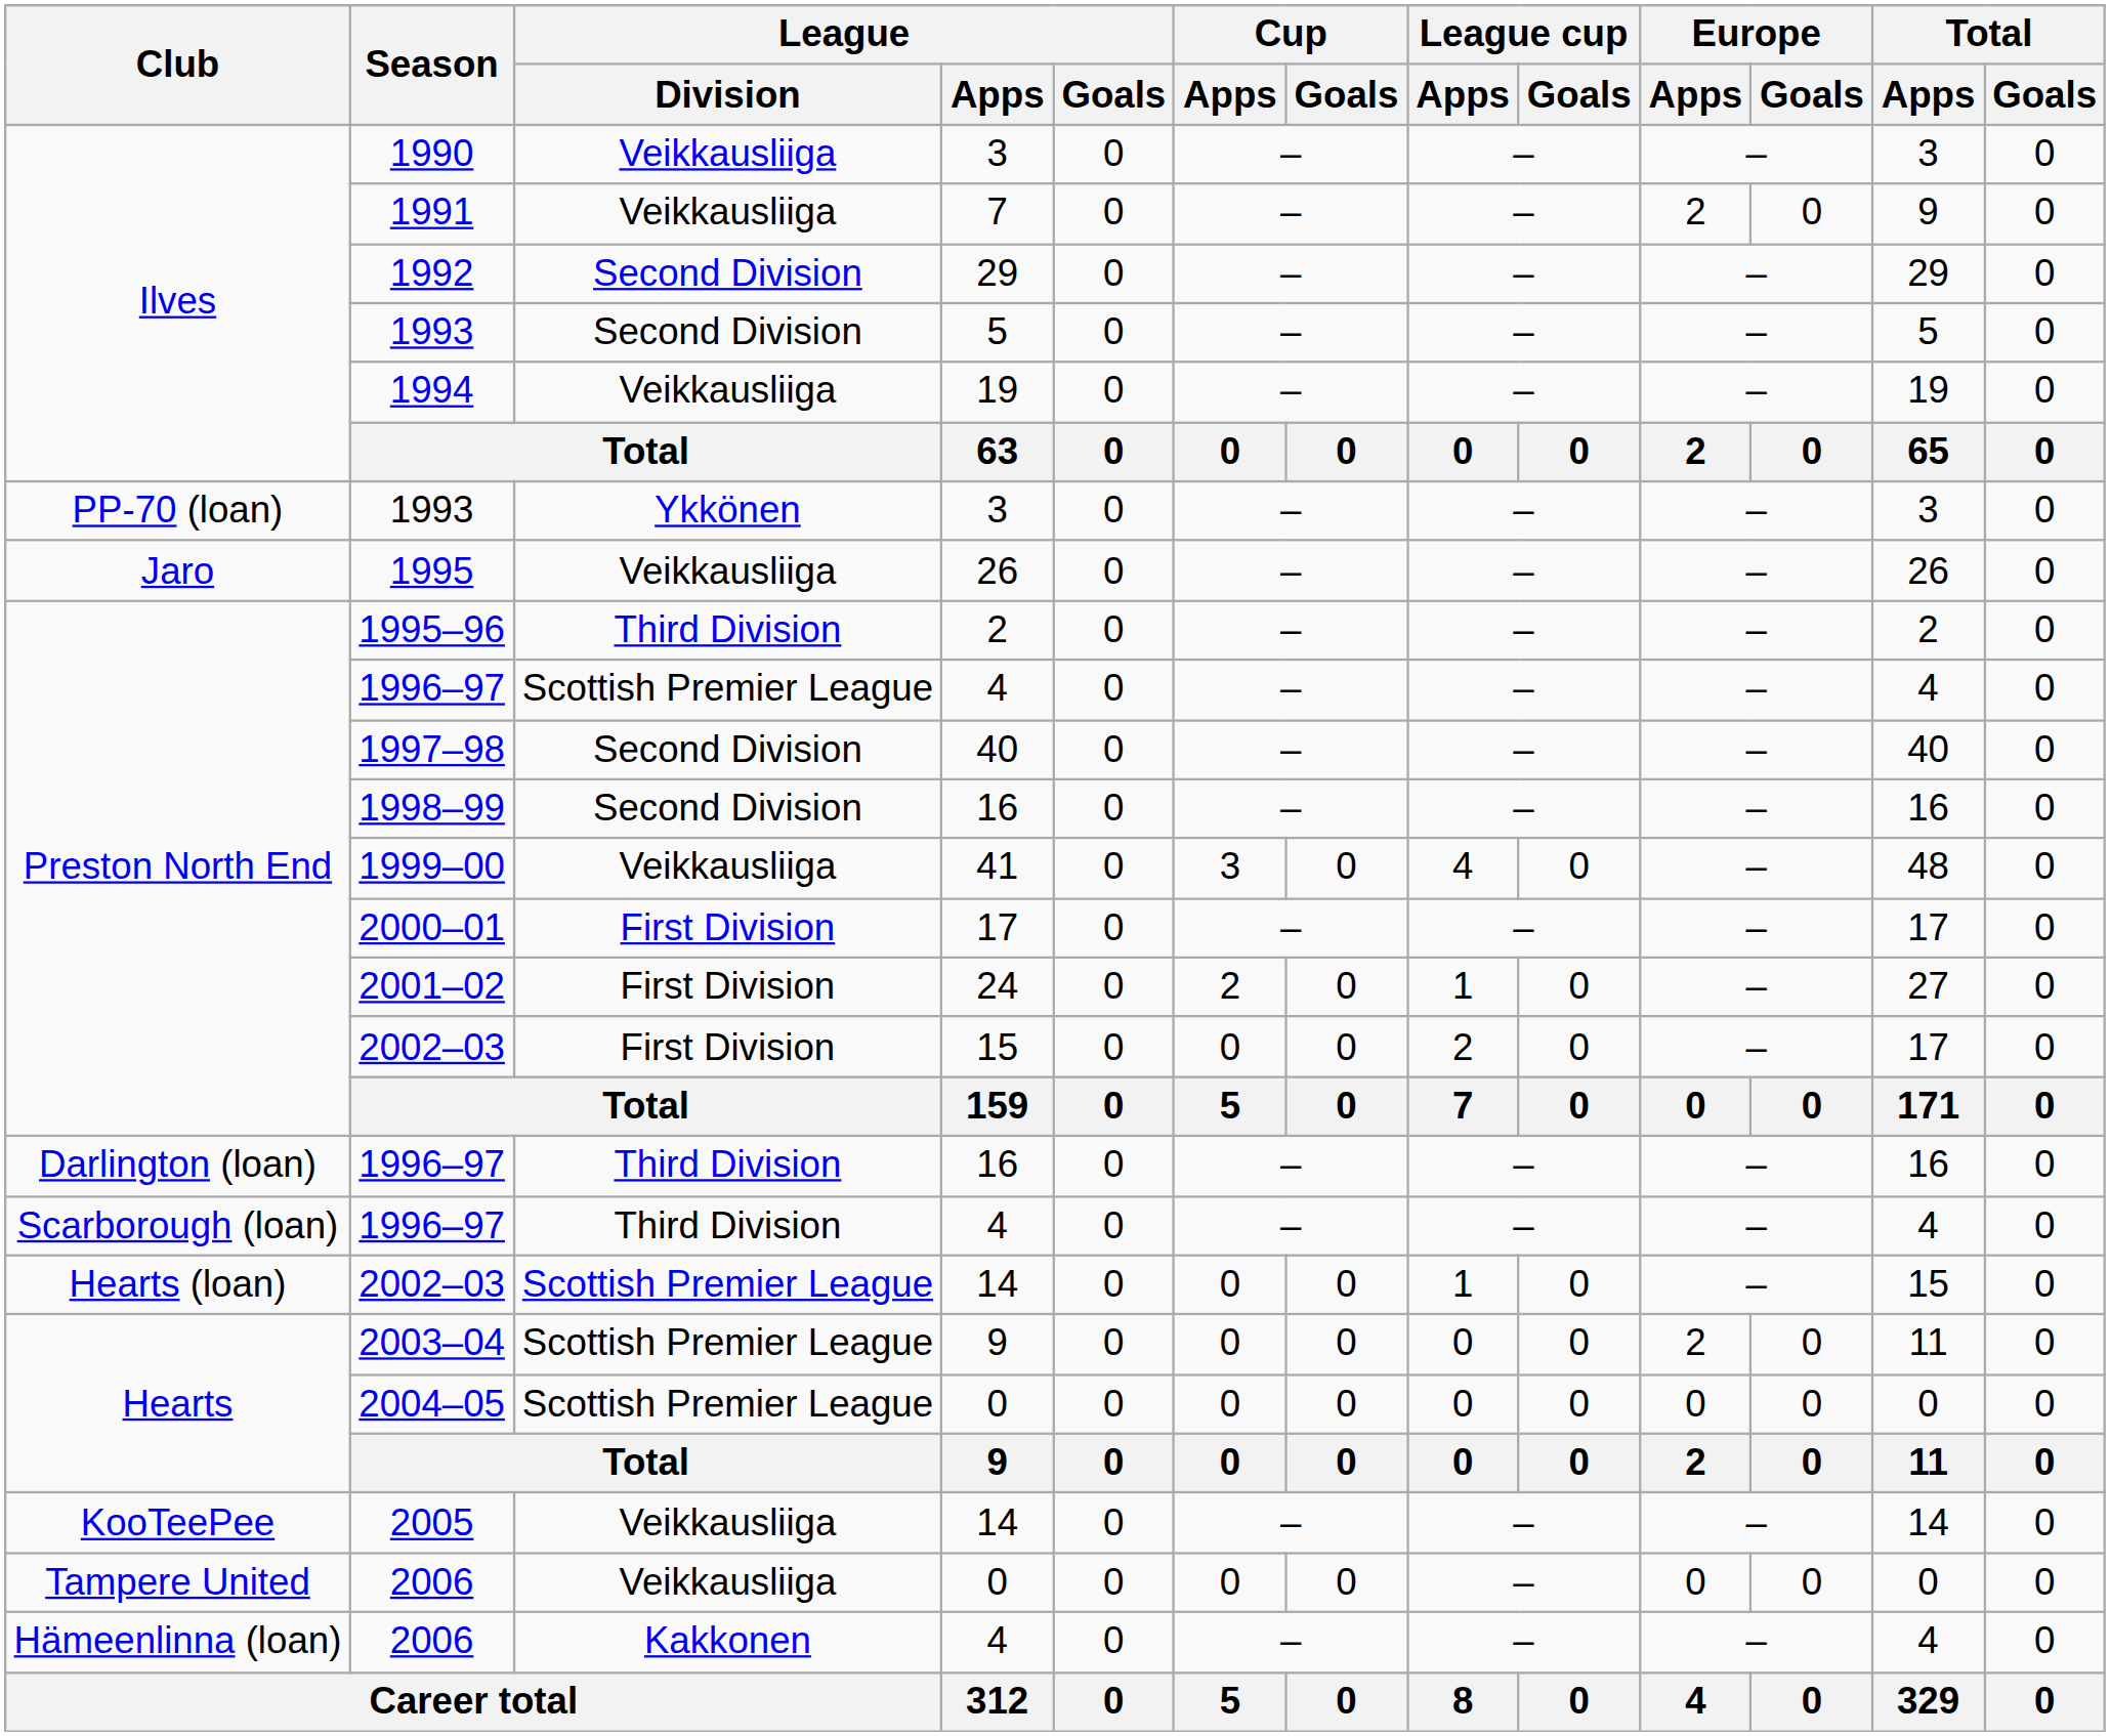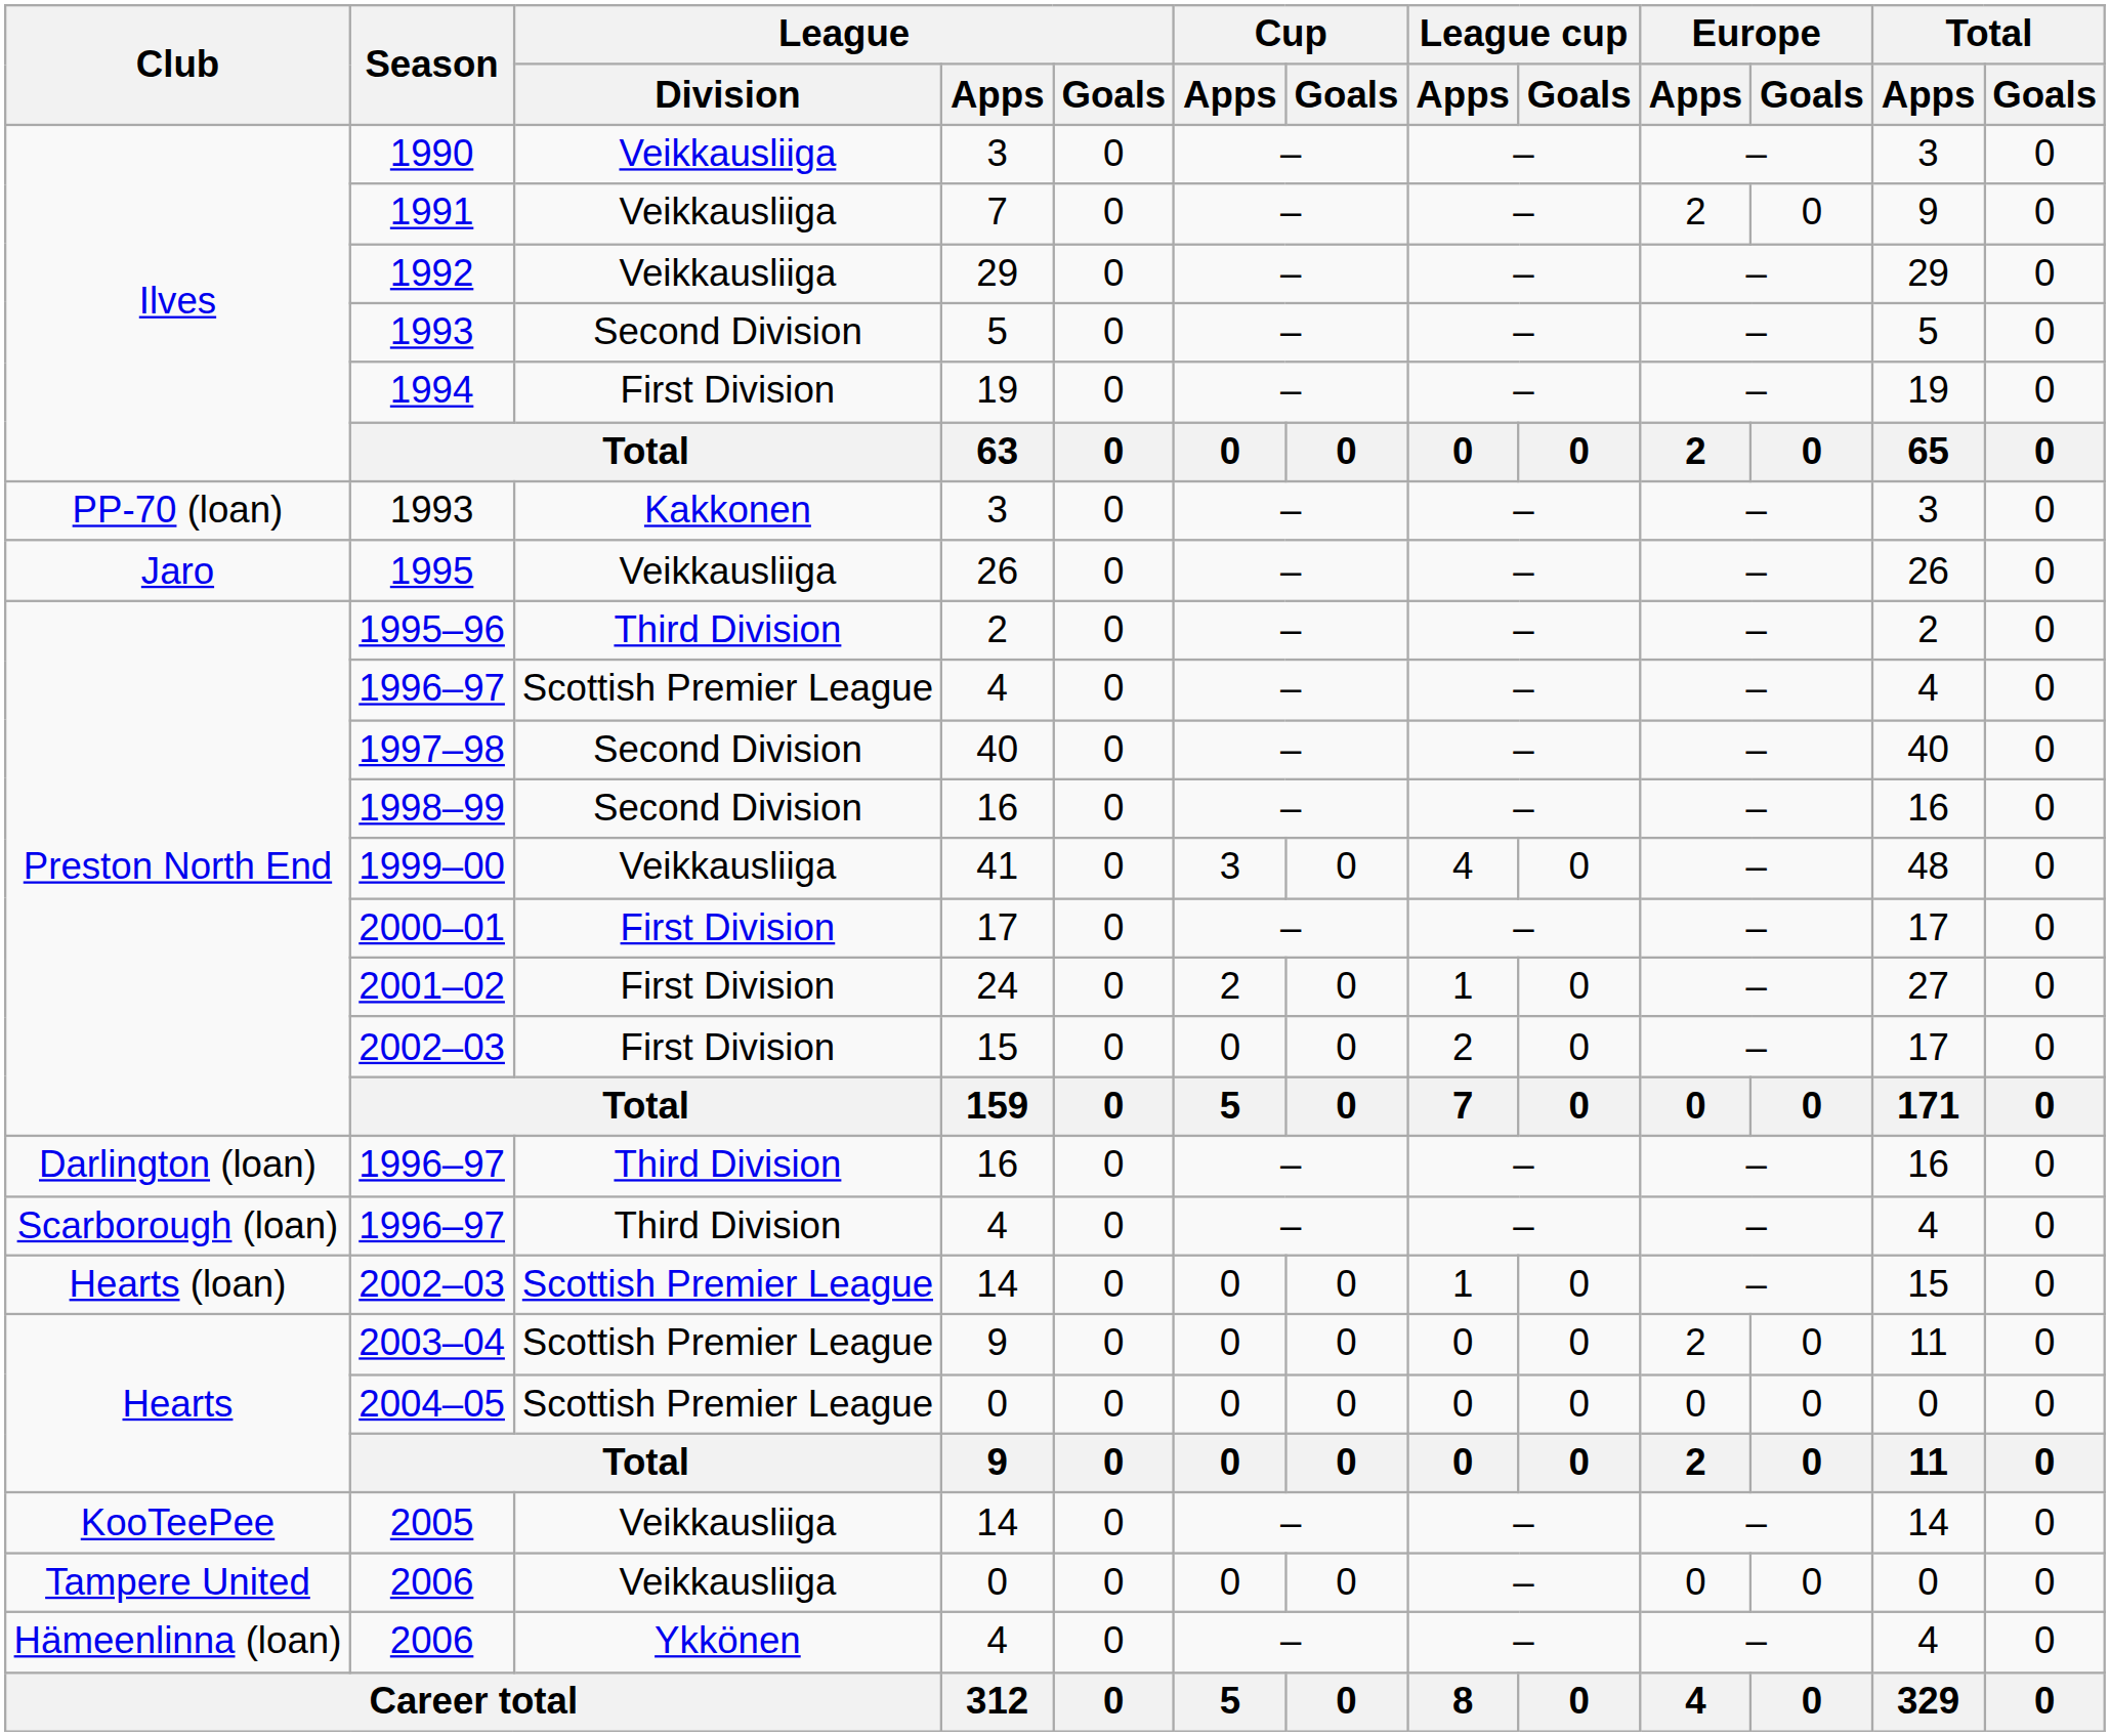 <table class="wikitable" style="text-align:center">
 <tr>
 <th rowspan="2">Club</th>
 <th rowspan="2">Season</th>
 <th colspan="3">League</th>
 <th colspan="2">Cup</th>
 <th colspan="2">League cup</th>
 <th colspan="2">Europe</th>
 <th colspan="2">Total</th>
 </tr>
 <tr>
 <th>Division</th>
 <th>Apps</th>
 <th>Goals</th>
 <th>Apps</th>
 <th>Goals</th>
 <th>Apps</th>
 <th>Goals</th>
 <th>Apps</th>
 <th>Goals</th>
 <th>Apps</th>
 <th>Goals</th>
 </tr>
 <tr>
 <td rowspan=6><a href='#'>Ilves</a></td>
 <td><a href='#'>1990</a></td>
 <td><a href='#'>Veikkausliiga</a></td>
 <td>3</td>
 <td>0</td>
 <td colspan=2>–</td>
 <td colspan=2>–</td>
 <td colspan=2>–</td>
 <td>3</td>
 <td>0</td>
 </tr>
 <tr>
 <td><a href='#'>1991</a></td>
 <td>Veikkausliiga</td>
 <td>7</td>
 <td>0</td>
 <td colspan=2>–</td>
 <td colspan=2>–</td>
 <td>2</td>
 <td>0</td>
 <td>9</td>
 <td>0</td>
 </tr>
 <tr>
 <td><a href='#'>1992</a></td>
-<td><a href='#'>Second Division</a></td>
+<td>Veikkausliiga</td>
 <td>29</td>
 <td>0</td>
 <td colspan=2>–</td>
 <td colspan=2>–</td>
 <td colspan=2>–</td>
 <td>29</td>
 <td>0</td>
 </tr>
 <tr>
 <td><a href='#'>1993</a></td>
 <td>Second Division</td>
 <td>5</td>
 <td>0</td>
 <td colspan=2>–</td>
 <td colspan=2>–</td>
 <td colspan=2>–</td>
 <td>5</td>
 <td>0</td>
 </tr>
 <tr>
 <td><a href='#'>1994</a></td>
-<td>Veikkausliiga</td>
+<td>First Division</td>
 <td>19</td>
 <td>0</td>
 <td colspan=2>–</td>
 <td colspan=2>–</td>
 <td colspan=2>–</td>
 <td>19</td>
 <td>0</td>
 </tr>
 <tr>
 <th colspan="2">Total</th>
 <th>63</th>
 <th>0</th>
 <th>0</th>
 <th>0</th>
 <th>0</th>
 <th>0</th>
 <th>2</th>
 <th>0</th>
 <th>65</th>
 <th>0</th>
 </tr>
 <tr>
 <td><a href='#'>PP-70</a> (loan)</td>
 <td>1993</td>
-<td><a href='#'>Ykkönen</a></td>
+<td><a href='#'>Kakkonen</a></td>
 <td>3</td>
 <td>0</td>
 <td colspan=2>–</td>
 <td colspan=2>–</td>
 <td colspan=2>–</td>
 <td>3</td>
 <td>0</td>
 </tr>
 <tr>
 <td><a href='#'>Jaro</a></td>
 <td><a href='#'>1995</a></td>
 <td>Veikkausliiga</td>
 <td>26</td>
 <td>0</td>
 <td colspan=2>–</td>
 <td colspan=2>–</td>
 <td colspan=2>–</td>
 <td>26</td>
 <td>0</td>
 </tr>
 <tr>
 <td rowspan=9><a href='#'>Preston North End</a></td>
 <td><a href='#'>1995–96</a></td>
 <td><a href='#'>Third Division</a></td>
 <td>2</td>
 <td>0</td>
 <td colspan=2>–</td>
 <td colspan=2>–</td>
 <td colspan=2>–</td>
 <td>2</td>
 <td>0</td>
 </tr>
 <tr>
 <td><a href='#'>1996–97</a></td>
 <td>Scottish Premier League</td>
 <td>4</td>
 <td>0</td>
 <td colspan=2>–</td>
 <td colspan=2>–</td>
 <td colspan=2>–</td>
 <td>4</td>
 <td>0</td>
 </tr>
 <tr>
 <td><a href='#'>1997–98</a></td>
 <td>Second Division</td>
 <td>40</td>
 <td>0</td>
 <td colspan=2>–</td>
 <td colspan=2>–</td>
 <td colspan=2>–</td>
 <td>40</td>
 <td>0</td>
 </tr>
 <tr>
 <td><a href='#'>1998–99</a></td>
 <td>Second Division</td>
 <td>16</td>
 <td>0</td>
 <td colspan=2>–</td>
 <td colspan=2>–</td>
 <td colspan=2>–</td>
 <td>16</td>
 <td>0</td>
 </tr>
 <tr>
 <td><a href='#'>1999–00</a></td>
 <td>Veikkausliiga</td>
 <td>41</td>
 <td>0</td>
 <td>3</td>
 <td>0</td>
 <td>4</td>
 <td>0</td>
 <td colspan=2>–</td>
 <td>48</td>
 <td>0</td>
 </tr>
 <tr>
 <td><a href='#'>2000–01</a></td>
 <td><a href='#'>First Division</a></td>
 <td>17</td>
 <td>0</td>
 <td colspan=2>–</td>
 <td colspan=2>–</td>
 <td colspan=2>–</td>
 <td>17</td>
 <td>0</td>
 </tr>
 <tr>
 <td><a href='#'>2001–02</a></td>
 <td>First Division</td>
 <td>24</td>
 <td>0</td>
 <td>2</td>
 <td>0</td>
 <td>1</td>
 <td>0</td>
 <td colspan=2>–</td>
 <td>27</td>
 <td>0</td>
 </tr>
 <tr>
 <td><a href='#'>2002–03</a></td>
 <td>First Division</td>
 <td>15</td>
 <td>0</td>
 <td>0</td>
 <td>0</td>
 <td>2</td>
 <td>0</td>
 <td colspan=2>–</td>
 <td>17</td>
 <td>0</td>
 </tr>
 <tr>
 <th colspan="2">Total</th>
 <th>159</th>
 <th>0</th>
 <th>5</th>
 <th>0</th>
 <th>7</th>
 <th>0</th>
 <th>0</th>
 <th>0</th>
 <th>171</th>
 <th>0</th>
 </tr>
 <tr>
 <td><a href='#'>Darlington</a> (loan)</td>
 <td><a href='#'>1996–97</a></td>
 <td><a href='#'>Third Division</a></td>
 <td>16</td>
 <td>0</td>
 <td colspan=2>–</td>
 <td colspan=2>–</td>
 <td colspan=2>–</td>
 <td>16</td>
 <td>0</td>
 </tr>
 <tr>
 <td><a href='#'>Scarborough</a> (loan)</td>
 <td><a href='#'>1996–97</a></td>
 <td>Third Division</td>
 <td>4</td>
 <td>0</td>
 <td colspan=2>–</td>
 <td colspan=2>–</td>
 <td colspan=2>–</td>
 <td>4</td>
 <td>0</td>
 </tr>
 <tr>
 <td><a href='#'>Hearts</a> (loan)</td>
 <td><a href='#'>2002–03</a></td>
 <td><a href='#'>Scottish Premier League</a></td>
 <td>14</td>
 <td>0</td>
 <td>0</td>
 <td>0</td>
 <td>1</td>
 <td>0</td>
 <td colspan=2>–</td>
 <td>15</td>
 <td>0</td>
 </tr>
 <tr>
 <td rowspan=3><a href='#'>Hearts</a></td>
 <td><a href='#'>2003–04</a></td>
 <td>Scottish Premier League</td>
 <td>9</td>
 <td>0</td>
 <td>0</td>
 <td>0</td>
 <td>0</td>
 <td>0</td>
 <td>2</td>
 <td>0</td>
 <td>11</td>
 <td>0</td>
 </tr>
 <tr>
 <td><a href='#'>2004–05</a></td>
 <td>Scottish Premier League</td>
 <td>0</td>
 <td>0</td>
 <td>0</td>
 <td>0</td>
 <td>0</td>
 <td>0</td>
 <td>0</td>
 <td>0</td>
 <td>0</td>
 <td>0</td>
 </tr>
 <tr>
 <th colspan="2">Total</th>
 <th>9</th>
 <th>0</th>
 <th>0</th>
 <th>0</th>
 <th>0</th>
 <th>0</th>
 <th>2</th>
 <th>0</th>
 <th>11</th>
 <th>0</th>
 </tr>
 <tr>
 <td><a href='#'>KooTeePee</a></td>
 <td><a href='#'>2005</a></td>
 <td>Veikkausliiga</td>
 <td>14</td>
 <td>0</td>
 <td colspan=2>–</td>
 <td colspan=2>–</td>
 <td colspan=2>–</td>
 <td>14</td>
 <td>0</td>
 </tr>
 <tr>
 <td><a href='#'>Tampere United</a></td>
 <td><a href='#'>2006</a></td>
 <td>Veikkausliiga</td>
 <td>0</td>
 <td>0</td>
 <td>0</td>
 <td>0</td>
 <td colspan=2>–</td>
 <td>0</td>
 <td>0</td>
 <td>0</td>
 <td>0</td>
 </tr>
 <tr>
 <td><a href='#'>Hämeenlinna</a> (loan)</td>
 <td><a href='#'>2006</a></td>
-<td><a href='#'>Kakkonen</a></td>
+<td><a href='#'>Ykkönen</a></td>
 <td>4</td>
 <td>0</td>
 <td colspan=2>–</td>
 <td colspan=2>–</td>
 <td colspan=2>–</td>
 <td>4</td>
 <td>0</td>
 </tr>
 <tr>
 <th colspan="3">Career total</th>
 <th>312</th>
 <th>0</th>
 <th>5</th>
 <th>0</th>
 <th>8</th>
 <th>0</th>
 <th>4</th>
 <th>0</th>
 <th>329</th>
 <th>0</th>
 </tr>
 </table>
